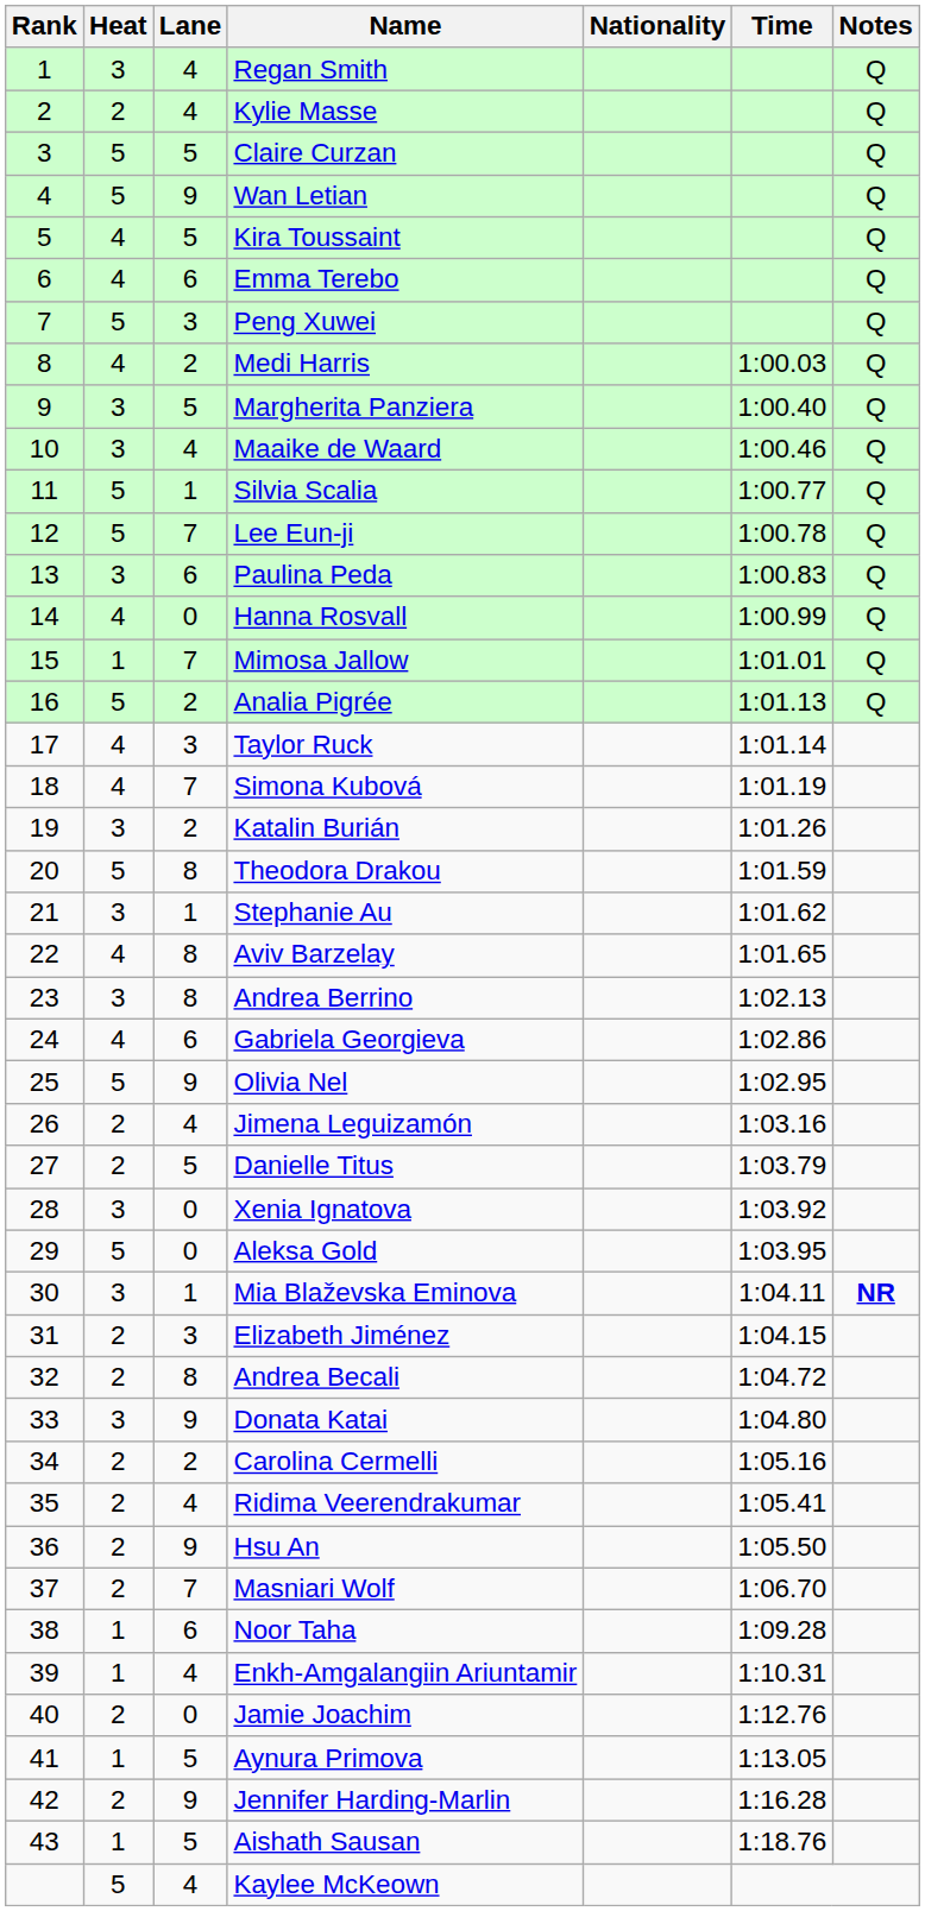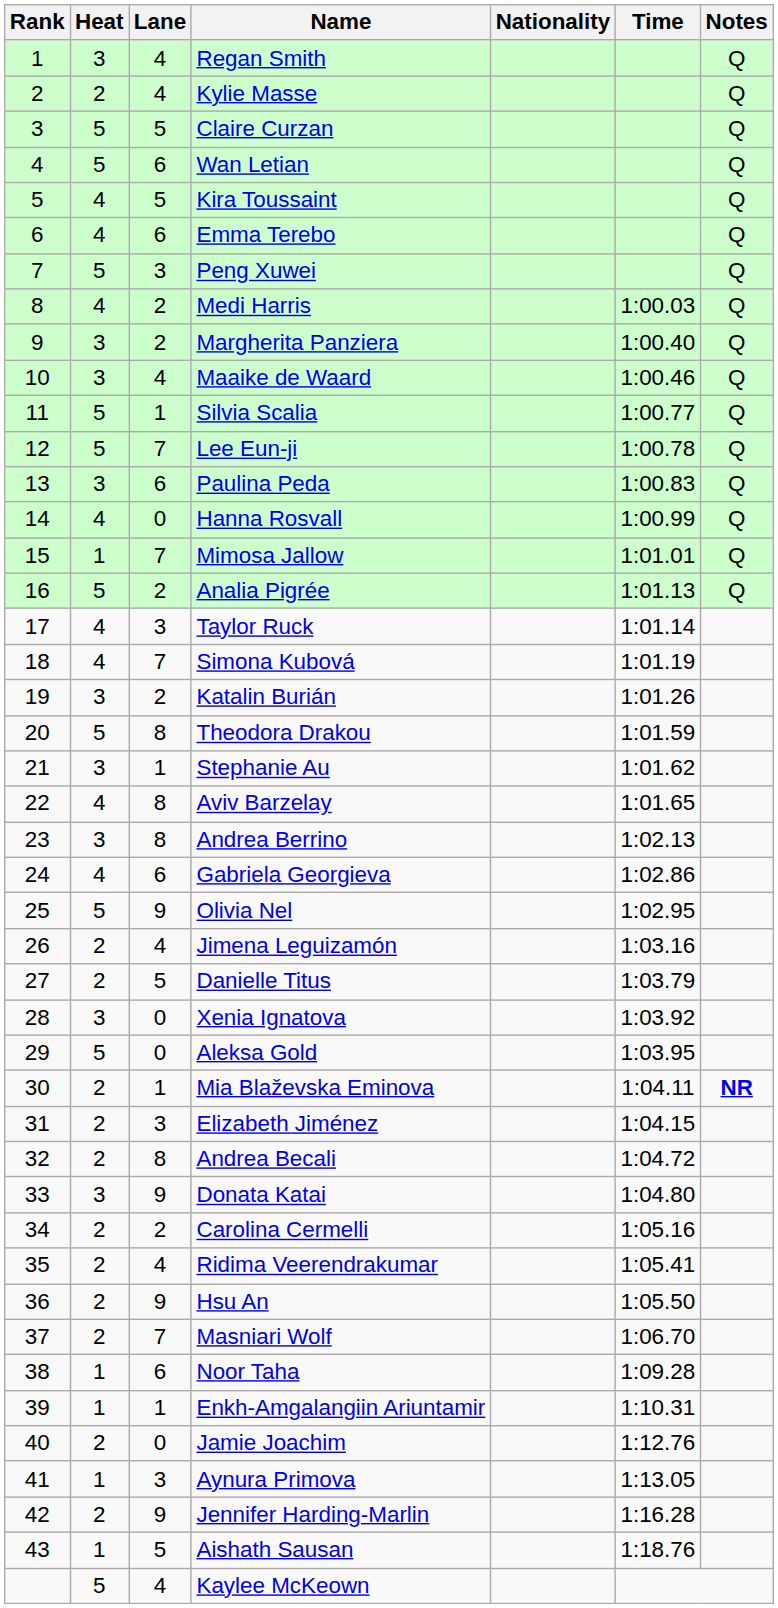 <table class="wikitable sortable" style="text-align:center">
 <tr>
 <th>Rank</th>
 <th>Heat</th>
 <th>Lane</th>
 <th>Name</th>
 <th>Nationality</th>
 <th>Time</th>
 <th>Notes</th>
 </tr>
 <tr bgcolor=ccffcc>
 <td>1</td>
 <td>3</td>
 <td>4</td>
 <td align=left><a href='#'>Regan Smith</a></td>
 <td align=left></td>
 <td></td>
 <td>Q</td>
 </tr>
 <tr bgcolor=ccffcc>
 <td>2</td>
 <td>2</td>
 <td>4</td>
 <td align=left><a href='#'>Kylie Masse</a></td>
 <td align=left></td>
 <td></td>
 <td>Q</td>
 </tr>
 <tr bgcolor=ccffcc>
 <td>3</td>
 <td>5</td>
 <td>5</td>
 <td align=left><a href='#'>Claire Curzan</a></td>
 <td align=left></td>
 <td></td>
 <td>Q</td>
 </tr>
 <tr bgcolor=ccffcc>
 <td>4</td>
 <td>5</td>
-<td>9</td>
+<td>6</td>
 <td align=left><a href='#'>Wan Letian</a></td>
 <td align=left></td>
 <td></td>
 <td>Q</td>
 </tr>
 <tr bgcolor=ccffcc>
 <td>5</td>
 <td>4</td>
 <td>5</td>
 <td align=left><a href='#'>Kira Toussaint</a></td>
 <td align=left></td>
 <td></td>
 <td>Q</td>
 </tr>
 <tr bgcolor=ccffcc>
 <td>6</td>
 <td>4</td>
 <td>6</td>
 <td align=left><a href='#'>Emma Terebo</a></td>
 <td align=left></td>
 <td></td>
 <td>Q</td>
 </tr>
 <tr bgcolor=ccffcc>
 <td>7</td>
 <td>5</td>
 <td>3</td>
 <td align=left><a href='#'>Peng Xuwei</a></td>
 <td align=left></td>
 <td></td>
 <td>Q</td>
 </tr>
 <tr bgcolor=ccffcc>
 <td>8</td>
 <td>4</td>
 <td>2</td>
 <td align=left><a href='#'>Medi Harris</a></td>
 <td align=left></td>
 <td>1:00.03</td>
 <td>Q</td>
 </tr>
 <tr bgcolor=ccffcc>
 <td>9</td>
 <td>3</td>
-<td>5</td>
+<td>2</td>
 <td align=left><a href='#'>Margherita Panziera</a></td>
 <td align=left></td>
 <td>1:00.40</td>
 <td>Q</td>
 </tr>
 <tr bgcolor=ccffcc>
 <td>10</td>
 <td>3</td>
 <td>4</td>
 <td align=left><a href='#'>Maaike de Waard</a></td>
 <td align=left></td>
 <td>1:00.46</td>
 <td>Q</td>
 </tr>
 <tr bgcolor=ccffcc>
 <td>11</td>
 <td>5</td>
 <td>1</td>
 <td align=left><a href='#'>Silvia Scalia</a></td>
 <td align=left></td>
 <td>1:00.77</td>
 <td>Q</td>
 </tr>
 <tr bgcolor=ccffcc>
 <td>12</td>
 <td>5</td>
 <td>7</td>
 <td align=left><a href='#'>Lee Eun-ji</a></td>
 <td align=left></td>
 <td>1:00.78</td>
 <td>Q</td>
 </tr>
 <tr bgcolor=ccffcc>
 <td>13</td>
 <td>3</td>
 <td>6</td>
 <td align=left><a href='#'>Paulina Peda</a></td>
 <td align=left></td>
 <td>1:00.83</td>
 <td>Q</td>
 </tr>
 <tr bgcolor=ccffcc>
 <td>14</td>
 <td>4</td>
 <td>0</td>
 <td align=left><a href='#'>Hanna Rosvall</a></td>
 <td align=left></td>
 <td>1:00.99</td>
 <td>Q</td>
 </tr>
 <tr bgcolor=ccffcc>
 <td>15</td>
 <td>1</td>
 <td>7</td>
 <td align=left><a href='#'>Mimosa Jallow</a></td>
 <td align=left></td>
 <td>1:01.01</td>
 <td>Q</td>
 </tr>
 <tr bgcolor=ccffcc>
 <td>16</td>
 <td>5</td>
 <td>2</td>
 <td align=left><a href='#'>Analia Pigrée</a></td>
 <td align=left></td>
 <td>1:01.13</td>
 <td>Q</td>
 </tr>
 <tr>
 <td>17</td>
 <td>4</td>
 <td>3</td>
 <td align=left><a href='#'>Taylor Ruck</a></td>
 <td align=left></td>
 <td>1:01.14</td>
 <td></td>
 </tr>
 <tr>
 <td>18</td>
 <td>4</td>
 <td>7</td>
 <td align=left><a href='#'>Simona Kubová</a></td>
 <td align=left></td>
 <td>1:01.19</td>
 <td></td>
 </tr>
 <tr>
 <td>19</td>
 <td>3</td>
 <td>2</td>
 <td align=left><a href='#'>Katalin Burián</a></td>
 <td align=left></td>
 <td>1:01.26</td>
 <td></td>
 </tr>
 <tr>
 <td>20</td>
 <td>5</td>
 <td>8</td>
 <td align=left><a href='#'>Theodora Drakou</a></td>
 <td align=left></td>
 <td>1:01.59</td>
 <td></td>
 </tr>
 <tr>
 <td>21</td>
 <td>3</td>
 <td>1</td>
 <td align=left><a href='#'>Stephanie Au</a></td>
 <td align=left></td>
 <td>1:01.62</td>
 <td></td>
 </tr>
 <tr>
 <td>22</td>
 <td>4</td>
 <td>8</td>
 <td align=left><a href='#'>Aviv Barzelay</a></td>
 <td align=left></td>
 <td>1:01.65</td>
 <td></td>
 </tr>
 <tr>
 <td>23</td>
 <td>3</td>
 <td>8</td>
 <td align=left><a href='#'>Andrea Berrino</a></td>
 <td align=left></td>
 <td>1:02.13</td>
 <td></td>
 </tr>
 <tr>
 <td>24</td>
 <td>4</td>
 <td>6</td>
 <td align=left><a href='#'>Gabriela Georgieva</a></td>
 <td align=left></td>
 <td>1:02.86</td>
 <td></td>
 </tr>
 <tr>
 <td>25</td>
 <td>5</td>
 <td>9</td>
 <td align=left><a href='#'>Olivia Nel</a></td>
 <td align=left></td>
 <td>1:02.95</td>
 <td></td>
 </tr>
 <tr>
 <td>26</td>
 <td>2</td>
 <td>4</td>
 <td align=left><a href='#'>Jimena Leguizamón</a></td>
 <td align=left></td>
 <td>1:03.16</td>
 <td></td>
 </tr>
 <tr>
 <td>27</td>
 <td>2</td>
 <td>5</td>
 <td align=left><a href='#'>Danielle Titus</a></td>
 <td align=left></td>
 <td>1:03.79</td>
 <td></td>
 </tr>
 <tr>
 <td>28</td>
 <td>3</td>
 <td>0</td>
 <td align=left><a href='#'>Xenia Ignatova</a></td>
 <td align=left></td>
 <td>1:03.92</td>
 <td></td>
 </tr>
 <tr>
 <td>29</td>
 <td>5</td>
 <td>0</td>
 <td align=left><a href='#'>Aleksa Gold</a></td>
 <td align=left></td>
 <td>1:03.95</td>
 <td></td>
 </tr>
 <tr>
 <td>30</td>
-<td>3</td>
+<td>2</td>
 <td>1</td>
 <td align=left><a href='#'>Mia Blaževska Eminova</a></td>
 <td align=left></td>
 <td>1:04.11</td>
 <td><strong><a href='#'>NR</a></strong></td>
 </tr>
 <tr>
 <td>31</td>
 <td>2</td>
 <td>3</td>
 <td align=left><a href='#'>Elizabeth Jiménez</a></td>
 <td align=left></td>
 <td>1:04.15</td>
 <td></td>
 </tr>
 <tr>
 <td>32</td>
 <td>2</td>
 <td>8</td>
 <td align=left><a href='#'>Andrea Becali</a></td>
 <td align=left></td>
 <td>1:04.72</td>
 <td></td>
 </tr>
 <tr>
 <td>33</td>
 <td>3</td>
 <td>9</td>
 <td align=left><a href='#'>Donata Katai</a></td>
 <td align=left></td>
 <td>1:04.80</td>
 <td></td>
 </tr>
 <tr>
 <td>34</td>
 <td>2</td>
 <td>2</td>
 <td align=left><a href='#'>Carolina Cermelli</a></td>
 <td align=left></td>
 <td>1:05.16</td>
 <td></td>
 </tr>
 <tr>
 <td>35</td>
 <td>2</td>
 <td>4</td>
 <td align=left><a href='#'>Ridima Veerendrakumar</a></td>
 <td align=left></td>
 <td>1:05.41</td>
 <td></td>
 </tr>
 <tr>
 <td>36</td>
 <td>2</td>
 <td>9</td>
 <td align=left><a href='#'>Hsu An</a></td>
 <td align=left></td>
 <td>1:05.50</td>
 <td></td>
 </tr>
 <tr>
 <td>37</td>
 <td>2</td>
 <td>7</td>
 <td align=left><a href='#'>Masniari Wolf</a></td>
 <td align=left></td>
 <td>1:06.70</td>
 <td></td>
 </tr>
 <tr>
 <td>38</td>
 <td>1</td>
 <td>6</td>
 <td align=left><a href='#'>Noor Taha</a></td>
 <td align=left></td>
 <td>1:09.28</td>
 <td></td>
 </tr>
 <tr>
 <td>39</td>
 <td>1</td>
-<td>4</td>
+<td>1</td>
 <td align=left><a href='#'>Enkh-Amgalangiin Ariuntamir</a></td>
 <td align=left></td>
 <td>1:10.31</td>
 <td></td>
 </tr>
 <tr>
 <td>40</td>
 <td>2</td>
 <td>0</td>
 <td align=left><a href='#'>Jamie Joachim</a></td>
 <td align=left></td>
 <td>1:12.76</td>
 <td></td>
 </tr>
 <tr>
 <td>41</td>
 <td>1</td>
-<td>5</td>
+<td>3</td>
 <td align=left><a href='#'>Aynura Primova</a></td>
 <td align=left></td>
 <td>1:13.05</td>
 <td></td>
 </tr>
 <tr>
 <td>42</td>
 <td>2</td>
 <td>9</td>
 <td align=left><a href='#'>Jennifer Harding-Marlin</a></td>
 <td align=left></td>
 <td>1:16.28</td>
 <td></td>
 </tr>
 <tr>
 <td>43</td>
 <td>1</td>
 <td>5</td>
 <td align=left><a href='#'>Aishath Sausan</a></td>
 <td align=left></td>
 <td>1:18.76</td>
 <td></td>
 </tr>
 <tr>
 <td></td>
 <td>5</td>
 <td>4</td>
 <td align=left><a href='#'>Kaylee McKeown</a></td>
 <td align=left></td>
 <td colspan=2></td>
 </tr>
 </table>
